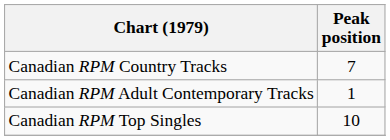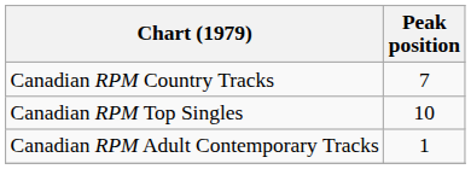 <table class="wikitable sortable">
 <tr>
 <th>Chart (1979)</th>
 <th>Peak<br>position</th>
 </tr>
 <tr>
 <td>Canadian <em>RPM</em> Country Tracks</td>
 <td align="center">7</td>
 </tr>
 <tr>
+<td>Canadian <em>RPM</em> Top Singles</td>
+<td align="center">10</td>
+</tr>
+<tr>
 <td>Canadian <em>RPM</em> Adult Contemporary Tracks</td>
 <td align="center">1</td>
-</tr>
-<tr>
-<td>Canadian <em>RPM</em> Top Singles</td>
-<td align="center">10</td>
 </tr>
 <tr>
 </tr>
 <tr>
 </tr>
 <tr>
 </tr>
 </table>
